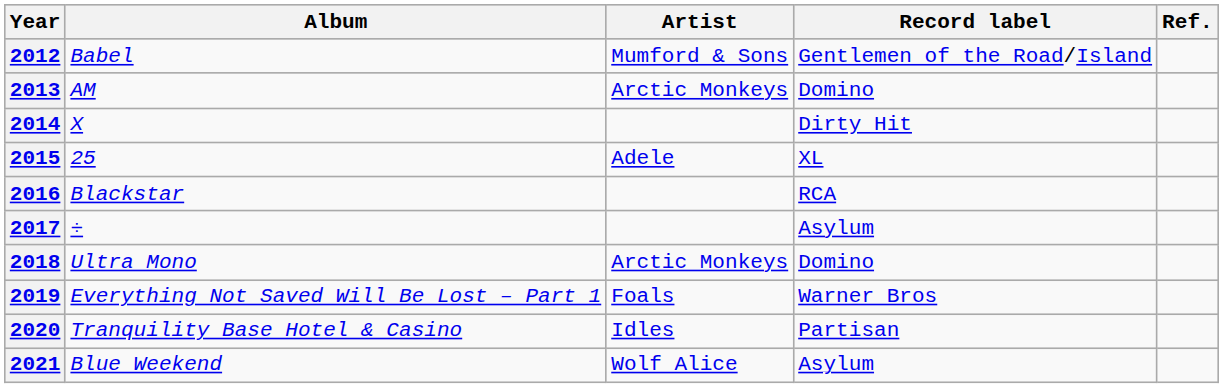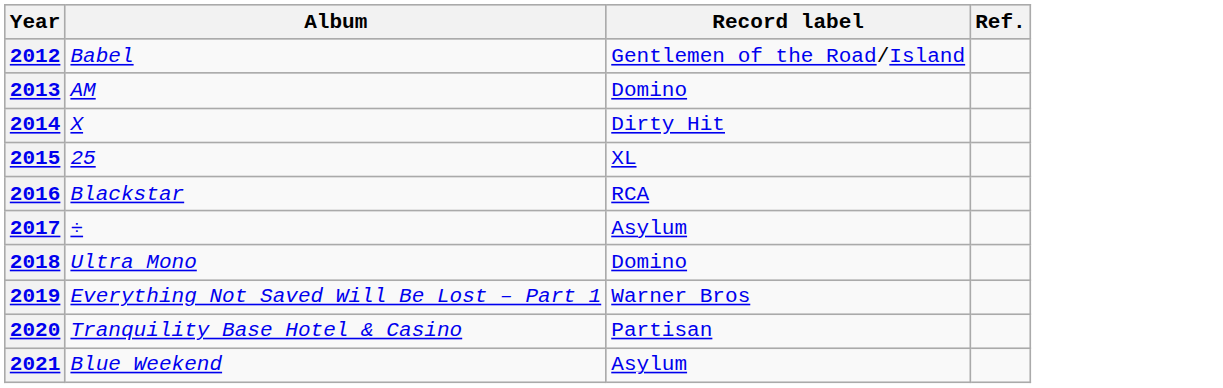 <table class="wikitable sortable plainrowheaders">
 <tr>
 <th scope=col>Year</th>
 <th scope=col>Album</th>
-<th scope=col>Artist</th>
 <th scope=col>Record label</th>
 <th scope=col class=unsortable>Ref.</th>
 </tr>
 <tr>
 <th scope=row style="text-align:center;"><a href='#'>2012</a></th>
 <td><em><a href='#'>Babel</a></em></td>
-<td><a href='#'>Mumford & Sons</a></td>
 <td><a href='#'>Gentlemen of the Road</a>/<a href='#'>Island</a></td>
 <td align=center></td>
 </tr>
 <tr>
 <th scope=row style="text-align:center;"><a href='#'>2013</a></th>
 <td><em><a href='#'>AM</a></em></td>
-<td><a href='#'>Arctic Monkeys</a></td>
 <td><a href='#'>Domino</a></td>
 <td align=center></td>
 </tr>
 <tr>
 <th scope=row style="text-align:center;"><a href='#'>2014</a></th>
 <td><em><a href='#'>X</a></em></td>
-<td></td>
 <td><a href='#'>Dirty Hit</a></td>
 <td align=center></td>
 </tr>
 <tr>
 <th scope=row style="text-align:center;"><a href='#'>2015</a></th>
 <td><em><a href='#'>25</a></em></td>
-<td><a href='#'>Adele</a></td>
 <td><a href='#'>XL</a></td>
 <td align=center></td>
 </tr>
 <tr>
 <th scope=row style="text-align:center;"><a href='#'>2016</a></th>
 <td><em><a href='#'>Blackstar</a></em></td>
-<td></td>
 <td><a href='#'>RCA</a></td>
 <td align=center></td>
 </tr>
 <tr>
 <th scope=row style="text-align:center;"><a href='#'>2017</a></th>
 <td><em><a href='#'>÷</a></em></td>
-<td></td>
 <td><a href='#'>Asylum</a></td>
 <td align=center></td>
 </tr>
 <tr>
 <th scope=row style="text-align:center;"><a href='#'>2018</a></th>
 <td><em><a href='#'>Ultra Mono</a></em></td>
-<td><a href='#'>Arctic Monkeys</a></td>
 <td><a href='#'>Domino</a></td>
 <td align=center></td>
 </tr>
 <tr>
 <th scope=row style="text-align:center;"><a href='#'>2019</a></th>
 <td><em><a href='#'>Everything Not Saved Will Be Lost – Part 1</a></em></td>
-<td><a href='#'>Foals</a></td>
 <td><a href='#'>Warner Bros</a></td>
 <td align=center></td>
 </tr>
 <tr>
 <th scope=row style="text-align:center;"><a href='#'>2020</a></th>
 <td><em><a href='#'>Tranquility Base Hotel & Casino</a></em></td>
-<td><a href='#'>Idles</a></td>
 <td><a href='#'>Partisan</a></td>
 <td align=center></td>
 </tr>
 <tr>
 <th scope=row style="text-align:center;"><a href='#'>2021</a></th>
 <td><em><a href='#'>Blue Weekend</a></em></td>
-<td><a href='#'>Wolf Alice</a></td>
 <td><a href='#'>Asylum</a></td>
 <td align=center></td>
 </tr>
 </table>
